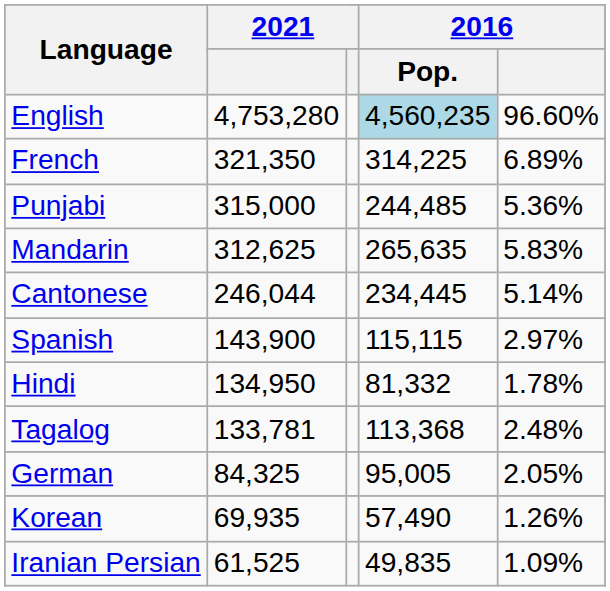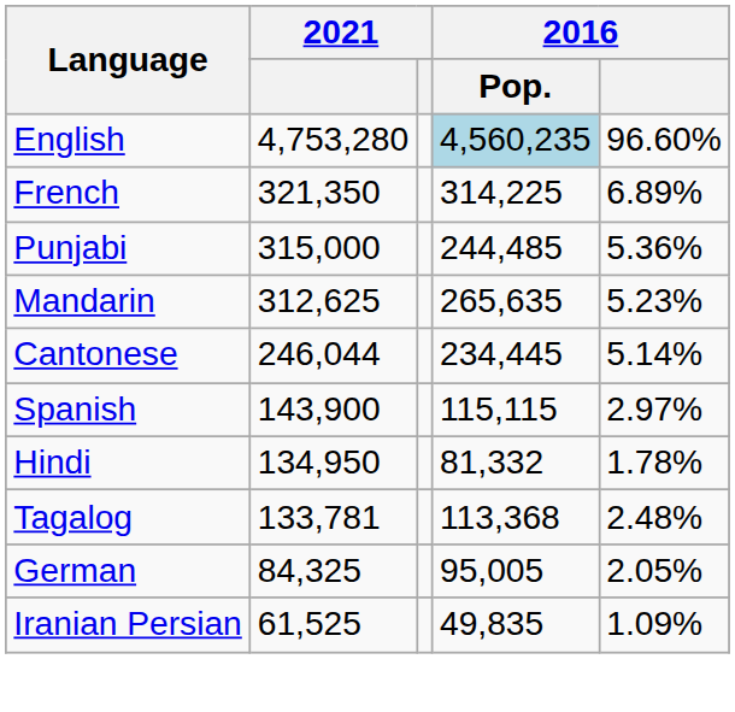 <table class="wikitable collapsible sortable">
 <tr>
 <th rowspan="2">Language</th>
 <th colspan="2"><a href='#'>2021</a></th>
 <th colspan="2"><a href='#'>2016</a></th>
 </tr>
 <tr>
 <th><a href='#'></a></th>
 <th></th>
 <th>Pop.</th>
 <th></th>
 </tr>
 <tr>
 <td><a href='#'>English</a></td>
 <td>4,753,280</td>
 <td></td>
 <td style="background: lightblue;">4,560,235</td>
 <td>96.60%</td>
 </tr>
 <tr>
 <td><a href='#'>French</a></td>
 <td>321,350</td>
 <td></td>
 <td>314,225</td>
 <td>6.89%</td>
 </tr>
 <tr>
 <td><a href='#'>Punjabi</a></td>
 <td>315,000</td>
 <td></td>
 <td>244,485</td>
 <td>5.36%</td>
 </tr>
 <tr>
 <td><a href='#'>Mandarin</a></td>
 <td>312,625</td>
 <td></td>
 <td>265,635</td>
-<td>5.83%</td>
+<td>5.23%</td>
 </tr>
 <tr>
 <td><a href='#'>Cantonese</a></td>
 <td>246,044</td>
 <td></td>
 <td>234,445</td>
 <td>5.14%</td>
 </tr>
 <tr>
 <td><a href='#'>Spanish</a></td>
 <td>143,900</td>
 <td></td>
 <td>115,115</td>
 <td>2.97%</td>
 </tr>
 <tr>
 <td><a href='#'>Hindi</a></td>
 <td>134,950</td>
 <td></td>
 <td>81,332</td>
 <td>1.78%</td>
 </tr>
 <tr>
 <td><a href='#'>Tagalog</a></td>
 <td>133,781</td>
 <td></td>
 <td>113,368</td>
 <td>2.48%</td>
 </tr>
 <tr>
 <td><a href='#'>German</a></td>
 <td>84,325</td>
 <td></td>
 <td>95,005</td>
 <td>2.05%</td>
 </tr>
 <tr>
-<td><a href='#'>Korean</a></td>
-<td>69,935</td>
-<td></td>
-<td>57,490</td>
-<td>1.26%</td>
-</tr>
-<tr>
 <td><a href='#'>Iranian Persian</a></td>
 <td>61,525</td>
 <td></td>
 <td>49,835</td>
 <td>1.09%</td>
 </tr>
 </table>
